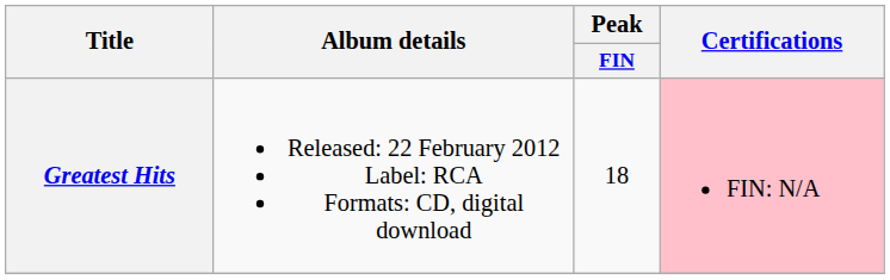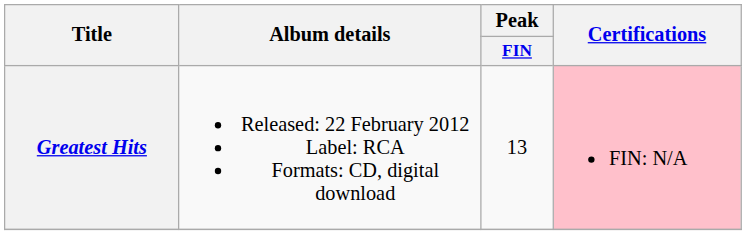 <table class="wikitable plainrowheaders" style="text-align:center;" border="1">
 <tr>
 <th rowspan="2" width="130">Title</th>
 <th rowspan="2" width="230">Album details</th>
 <th colspan="1" width="50">Peak</th>
 <th rowspan="2" width="140"><a href='#'>Certifications</a><br></th>
 </tr>
 <tr>
 <th style="width:3em;font-size:85%"><a href='#'>FIN</a><br></th>
 </tr>
 <tr>
 <th scope="row"><em><a href='#'>Greatest Hits</a></em></th>
 <td><br><ul><li>Released: 22 February 2012</li><li>Label: RCA</li><li>Formats: CD, digital download</li></ul></td>
-<td>18</td>
+<td>13</td>
 <td align="left" style="background: pink;"><br><ul><li>FIN: N/A</li></ul></td>
 </tr>
 <tr>
 </tr>
 </table>
